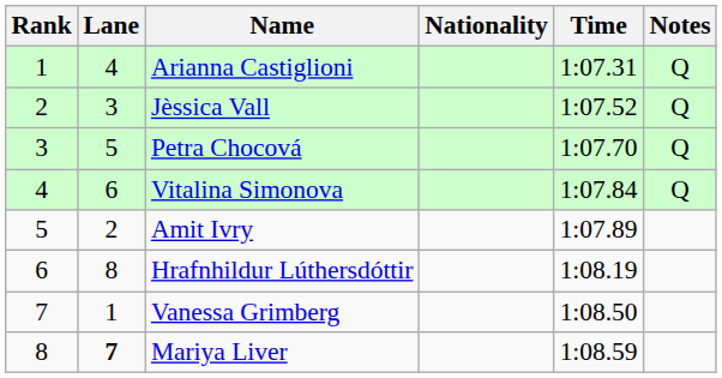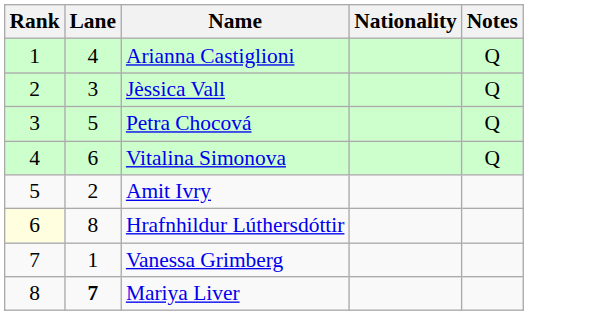 <table class="wikitable sortable" style="text-align:center">
 <tr>
 <th>Rank</th>
 <th>Lane</th>
 <th>Name</th>
 <th>Nationality</th>
-<th>Time</th>
 <th>Notes</th>
 </tr>
 <tr bgcolor=ccffcc>
 <td>1</td>
 <td>4</td>
 <td align=left><a href='#'>Arianna Castiglioni</a></td>
 <td align=left></td>
-<td>1:07.31</td>
 <td>Q</td>
 </tr>
 <tr bgcolor=ccffcc>
 <td>2</td>
 <td>3</td>
 <td align=left><a href='#'>Jèssica Vall</a></td>
 <td align=left></td>
-<td>1:07.52</td>
 <td>Q</td>
 </tr>
 <tr bgcolor=ccffcc>
 <td>3</td>
 <td>5</td>
 <td align=left><a href='#'>Petra Chocová</a></td>
 <td align=left></td>
-<td>1:07.70</td>
 <td>Q</td>
 </tr>
 <tr bgcolor=ccffcc>
 <td>4</td>
 <td>6</td>
 <td align=left><a href='#'>Vitalina Simonova</a></td>
 <td align=left></td>
-<td>1:07.84</td>
 <td>Q</td>
 </tr>
 <tr>
 <td>5</td>
 <td>2</td>
 <td align=left><a href='#'>Amit Ivry</a></td>
 <td align=left></td>
-<td>1:07.89</td>
 <td></td>
 </tr>
 <tr>
-<td>6</td>
+<td style="background: lightyellow;">6</td>
 <td>8</td>
 <td align=left><a href='#'>Hrafnhildur Lúthersdóttir</a></td>
 <td align=left></td>
-<td>1:08.19</td>
 <td></td>
 </tr>
 <tr>
 <td>7</td>
 <td>1</td>
 <td align=left><a href='#'>Vanessa Grimberg</a></td>
 <td align=left></td>
-<td>1:08.50</td>
 <td></td>
 </tr>
 <tr>
 <td>8</td>
 <td><strong>7</strong></td>
 <td align=left><a href='#'>Mariya Liver</a></td>
 <td align=left></td>
-<td>1:08.59</td>
 <td></td>
 </tr>
 </table>
